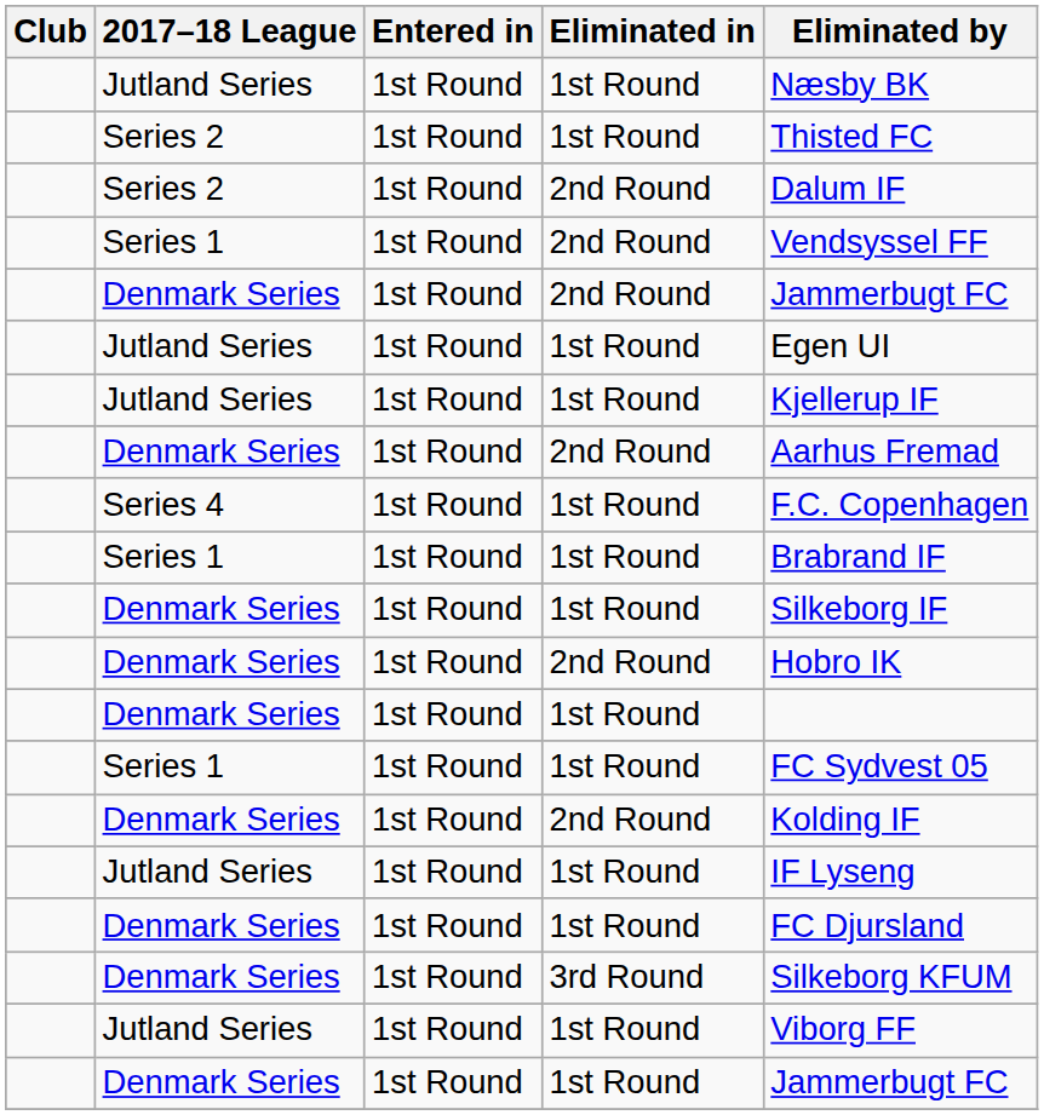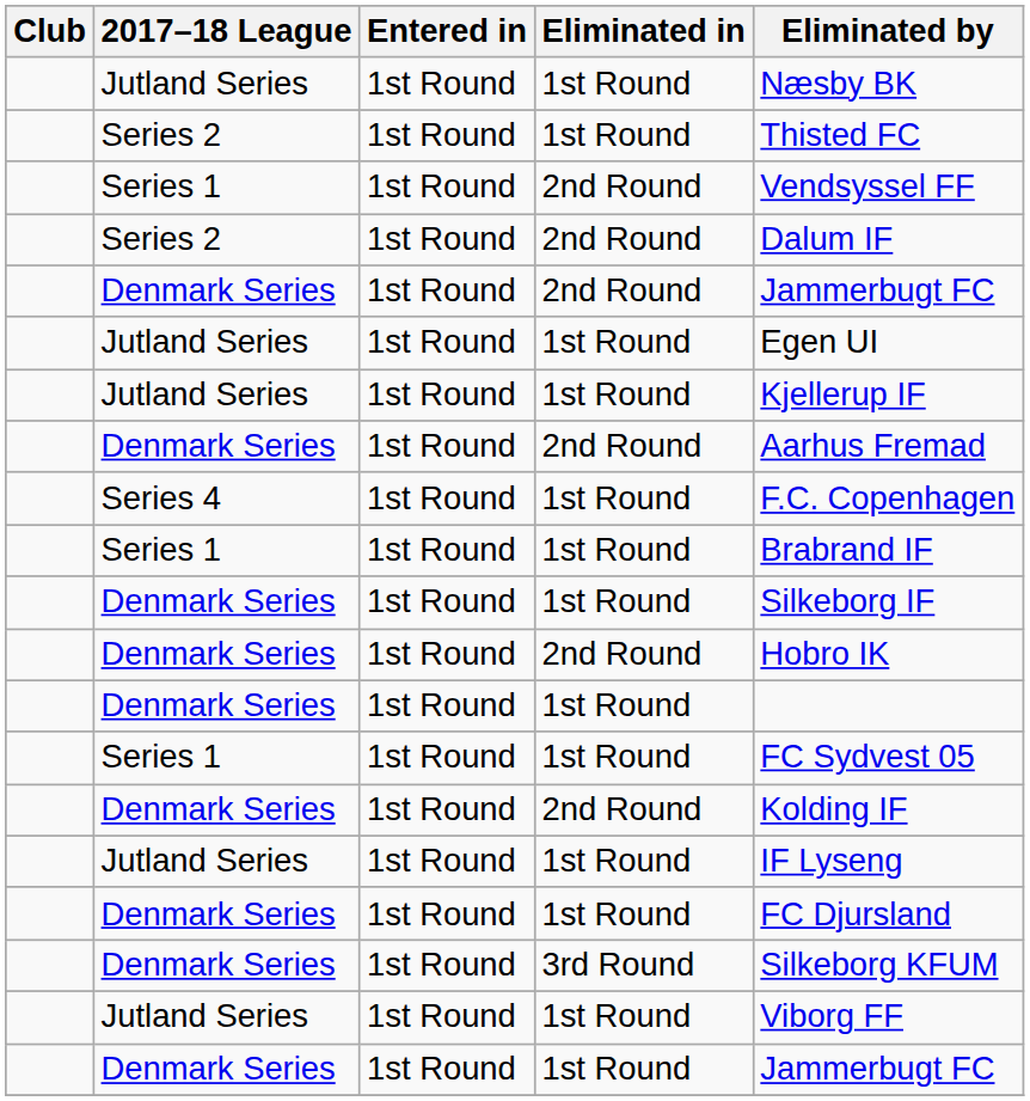 <table class="wikitable sortable">
 <tr>
 <th>Club</th>
 <th>2017–18 League</th>
 <th>Entered in</th>
 <th>Eliminated in</th>
 <th>Eliminated by</th>
 </tr>
 <tr>
 <td></td>
 <td>Jutland Series</td>
 <td>1st Round</td>
 <td>1st Round</td>
 <td><a href='#'>Næsby BK</a></td>
 </tr>
 <tr>
 <td></td>
 <td>Series 2</td>
 <td>1st Round</td>
 <td>1st Round</td>
 <td><a href='#'>Thisted FC</a></td>
 </tr>
 <tr>
 <td></td>
+<td>Series 1</td>
+<td>1st Round</td>
+<td>2nd Round</td>
+<td><a href='#'>Vendsyssel FF</a></td>
+</tr>
+<tr>
+<td></td>
 <td>Series 2</td>
 <td>1st Round</td>
 <td>2nd Round</td>
 <td><a href='#'>Dalum IF</a></td>
-</tr>
-<tr>
-<td></td>
-<td>Series 1</td>
-<td>1st Round</td>
-<td>2nd Round</td>
-<td><a href='#'>Vendsyssel FF</a></td>
 </tr>
 <tr>
 <td></td>
 <td><a href='#'>Denmark Series</a></td>
 <td>1st Round</td>
 <td>2nd Round</td>
 <td><a href='#'>Jammerbugt FC</a></td>
 </tr>
 <tr>
 <td></td>
 <td>Jutland Series</td>
 <td>1st Round</td>
 <td>1st Round</td>
 <td>Egen UI</td>
 </tr>
 <tr>
 <td></td>
 <td>Jutland Series</td>
 <td>1st Round</td>
 <td>1st Round</td>
 <td><a href='#'>Kjellerup IF</a></td>
 </tr>
 <tr>
 <td></td>
 <td><a href='#'>Denmark Series</a></td>
 <td>1st Round</td>
 <td>2nd Round</td>
 <td><a href='#'>Aarhus Fremad</a></td>
 </tr>
 <tr>
 <td></td>
 <td>Series 4</td>
 <td>1st Round</td>
 <td>1st Round</td>
 <td><a href='#'>F.C. Copenhagen</a></td>
 </tr>
 <tr>
 <td></td>
 <td>Series 1</td>
 <td>1st Round</td>
 <td>1st Round</td>
 <td><a href='#'>Brabrand IF</a></td>
 </tr>
 <tr>
 <td></td>
 <td><a href='#'>Denmark Series</a></td>
 <td>1st Round</td>
 <td>1st Round</td>
 <td><a href='#'>Silkeborg IF</a></td>
 </tr>
 <tr>
 <td></td>
 <td><a href='#'>Denmark Series</a></td>
 <td>1st Round</td>
 <td>2nd Round</td>
 <td><a href='#'>Hobro IK</a></td>
 </tr>
 <tr>
 <td></td>
 <td><a href='#'>Denmark Series</a></td>
 <td>1st Round</td>
 <td>1st Round</td>
 <td></td>
 </tr>
 <tr>
 <td></td>
 <td>Series 1</td>
 <td>1st Round</td>
 <td>1st Round</td>
 <td><a href='#'>FC Sydvest 05</a></td>
 </tr>
 <tr>
 <td></td>
 <td><a href='#'>Denmark Series</a></td>
 <td>1st Round</td>
 <td>2nd Round</td>
 <td><a href='#'>Kolding IF</a></td>
 </tr>
 <tr>
 <td></td>
 <td>Jutland Series</td>
 <td>1st Round</td>
 <td>1st Round</td>
 <td><a href='#'>IF Lyseng</a></td>
 </tr>
 <tr>
 <td></td>
 <td><a href='#'>Denmark Series</a></td>
 <td>1st Round</td>
 <td>1st Round</td>
 <td><a href='#'>FC Djursland</a></td>
 </tr>
 <tr>
 <td></td>
 <td><a href='#'>Denmark Series</a></td>
 <td>1st Round</td>
 <td>3rd Round</td>
 <td><a href='#'>Silkeborg KFUM</a></td>
 </tr>
 <tr>
 <td></td>
 <td>Jutland Series</td>
 <td>1st Round</td>
 <td>1st Round</td>
 <td><a href='#'>Viborg FF</a></td>
 </tr>
 <tr>
 <td></td>
 <td><a href='#'>Denmark Series</a></td>
 <td>1st Round</td>
 <td>1st Round</td>
 <td><a href='#'>Jammerbugt FC</a></td>
 </tr>
 <tr>
 </tr>
 </table>
